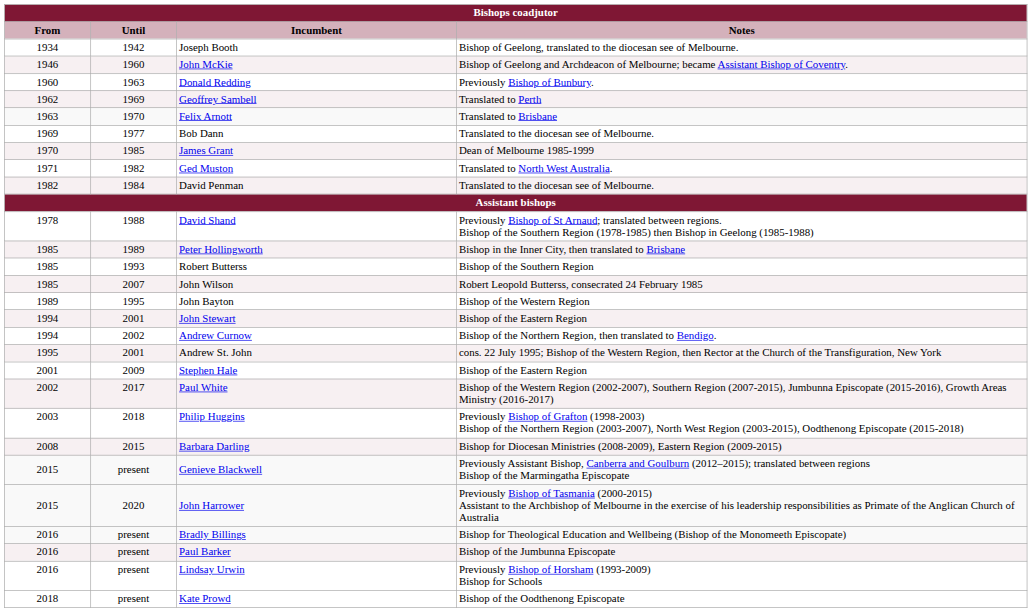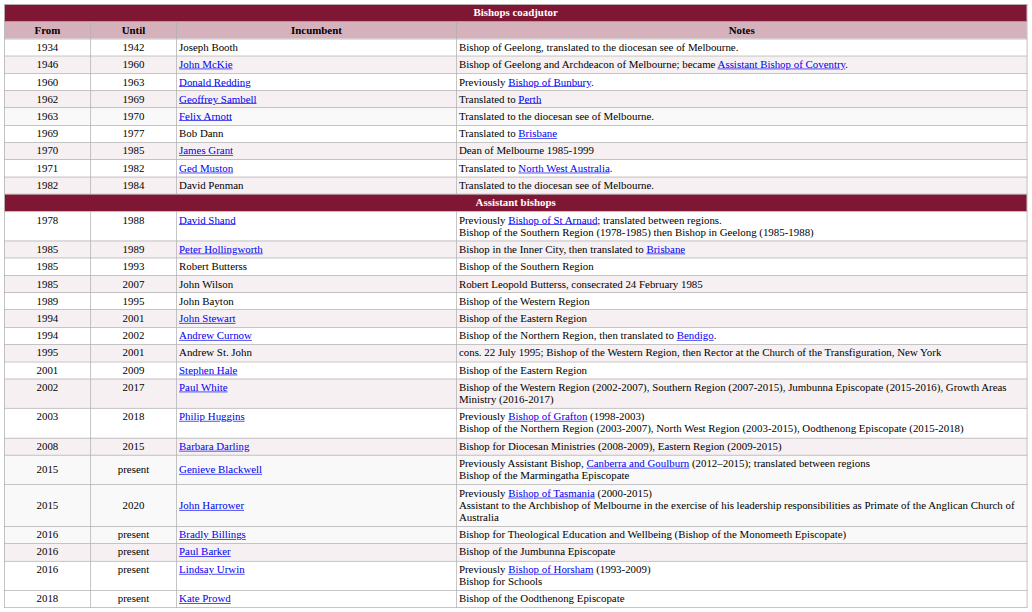 <table class="wikitable mw-collapsible" style="width: 95%;">
 <tr>
 <th colspan="4" style="background:#7f1734; color:white;">Bishops coadjutor</th>
 </tr>
 <tr>
 <th style="background:#d4b1bb; width:8%;">From</th>
 <th style="background:#d4b1bb; width:8%;">Until</th>
 <th style="background:#d4b1bb; width:26%;">Incumbent</th>
 <th style="background:#d4b1bb; width:53%;">Notes</th>
 </tr>
 <tr style="vertical-align:top; background:white;">
 <td style="text-align: center;">1934</td>
 <td style="text-align: center;">1942</td>
 <td>Joseph Booth</td>
 <td>Bishop of Geelong, translated to the diocesan see of Melbourne.</td>
 </tr>
 <tr style="vertical-align:top; background:#f7f0f2;">
 <td style="text-align: center;">1946</td>
 <td style="text-align: center;">1960</td>
 <td><a href='#'>John McKie</a></td>
 <td>Bishop of Geelong and Archdeacon of Melbourne; became <a href='#'>Assistant Bishop of Coventry</a>.</td>
 </tr>
 <tr style="vertical-align:top; background:white;">
 <td style="text-align: center;">1960</td>
 <td style="text-align: center;">1963</td>
 <td><a href='#'>Donald Redding</a></td>
 <td>Previously <a href='#'>Bishop of Bunbury</a>.</td>
 </tr>
 <tr style="vertical-align:top; background:#f7f0f2;">
 <td style="text-align: center;">1962</td>
 <td style="text-align: center;">1969</td>
 <td><a href='#'>Geoffrey Sambell</a></td>
 <td>Translated to <a href='#'>Perth</a></td>
 </tr>
 <tr>
 <td style="text-align: center;">1963</td>
 <td style="text-align: center;">1970</td>
 <td><a href='#'>Felix Arnott</a></td>
-<td>Translated to <a href='#'>Brisbane</a></td>
+<td>Translated to the diocesan see of Melbourne.</td>
 </tr>
 <tr style="vertical-align:top; background:white;">
 <td style="text-align: center;">1969</td>
 <td style="text-align: center;">1977</td>
 <td>Bob Dann</td>
-<td>Translated to the diocesan see of Melbourne.</td>
+<td>Translated to <a href='#'>Brisbane</a></td>
 </tr>
 <tr style="vertical-align:top; background:#f7f0f2;">
 <td style="text-align: center;">1970</td>
 <td style="text-align: center;">1985</td>
 <td><a href='#'>James Grant</a></td>
 <td>Dean of Melbourne 1985-1999</td>
 </tr>
 <tr style="vertical-align:top; background:white;">
 <td style="text-align: center;">1971</td>
 <td style="text-align: center;">1982</td>
 <td><a href='#'>Ged Muston</a></td>
 <td>Translated to <a href='#'>North West Australia</a>.</td>
 </tr>
 <tr style="vertical-align:top; background:#f7f0f2;">
 <td style="text-align: center;">1982</td>
 <td style="text-align: center;">1984</td>
 <td>David Penman</td>
 <td>Translated to the diocesan see of Melbourne.</td>
 </tr>
 <tr>
 <th colspan="4" style="background:#7f1734; color:white;">Assistant bishops</th>
 </tr>
 <tr style="vertical-align:top; background:white;">
 <td style="text-align: center;">1978</td>
 <td style="text-align: center;">1988</td>
 <td><a href='#'>David Shand</a></td>
 <td>Previously <a href='#'>Bishop of St Arnaud</a>; translated between regions.<br>Bishop of the Southern Region (1978-1985) then Bishop in Geelong (1985-1988)</td>
 </tr>
 <tr style="vertical-align:top; background:#f7f0f2;">
 <td style="text-align: center;">1985</td>
 <td style="text-align: center;">1989</td>
 <td><a href='#'>Peter Hollingworth</a></td>
 <td>Bishop in the Inner City, then translated to <a href='#'>Brisbane</a></td>
 </tr>
 <tr style="vertical-align:top; background:white;">
 <td style="text-align: center;">1985</td>
 <td style="text-align: center;">1993</td>
 <td>Robert Butterss</td>
 <td>Bishop of the Southern Region</td>
 </tr>
 <tr style="vertical-align:top; background:#f7f0f2;">
 <td style="text-align: center;">1985</td>
 <td style="text-align: center;">2007</td>
 <td>John Wilson</td>
 <td>Robert Leopold Butterss, consecrated 24 February 1985</td>
 </tr>
 <tr style="vertical-align:top; background:white;">
 <td style="text-align: center;">1989</td>
 <td style="text-align: center;">1995</td>
 <td>John Bayton</td>
 <td>Bishop of the Western Region</td>
 </tr>
 <tr style="vertical-align:top; background:#f7f0f2;">
 <td style="text-align: center;">1994</td>
 <td style="text-align: center;">2001</td>
 <td><a href='#'>John Stewart</a></td>
 <td>Bishop of the Eastern Region</td>
 </tr>
 <tr style="vertical-align:top; background:white;">
 <td style="text-align: center;">1994</td>
 <td style="text-align: center;">2002</td>
 <td><a href='#'>Andrew Curnow</a></td>
 <td>Bishop of the Northern Region, then translated to <a href='#'>Bendigo</a>.</td>
 </tr>
 <tr style="vertical-align:top; background:#f7f0f2;">
 <td style="text-align: center;">1995</td>
 <td style="text-align: center;">2001</td>
 <td>Andrew St. John</td>
 <td>cons. 22 July 1995; Bishop of the Western Region, then Rector at the Church of the Transfiguration, New York </td>
 </tr>
 <tr style="vertical-align:top; background:white;">
 <td style="text-align: center;">2001</td>
 <td style="text-align: center;">2009</td>
 <td><a href='#'>Stephen Hale</a></td>
 <td>Bishop of the Eastern Region</td>
 </tr>
 <tr style="vertical-align:top; background:#f7f0f2;">
 <td style="text-align: center;">2002</td>
 <td style="text-align: center;">2017</td>
 <td><a href='#'>Paul White</a></td>
 <td>Bishop of the Western Region (2002-2007), Southern Region (2007-2015), Jumbunna Episcopate (2015-2016), Growth Areas Ministry (2016-2017)</td>
 </tr>
 <tr style="vertical-align:top; background:white;">
 <td style="text-align: center;">2003</td>
 <td style="text-align: center;">2018</td>
 <td><a href='#'>Philip Huggins</a></td>
 <td>Previously <a href='#'>Bishop of Grafton</a> (1998-2003)<br>Bishop of the Northern Region (2003-2007), North West Region (2003-2015), Oodthenong Episcopate (2015-2018)</td>
 </tr>
 <tr style="vertical-align:top; background:#f7f0f2;">
 <td style="text-align: center;">2008</td>
 <td style="text-align: center;">2015</td>
 <td><a href='#'>Barbara Darling</a></td>
 <td>Bishop for Diocesan Ministries (2008-2009), Eastern Region (2009-2015)</td>
 </tr>
 <tr>
 <td style="text-align: center;">2015</td>
 <td style="text-align: center;">present</td>
 <td><a href='#'>Genieve Blackwell</a></td>
 <td>Previously Assistant Bishop, <a href='#'>Canberra and Goulburn</a> (2012–2015); translated between regions<br>Bishop of the Marmingatha Episcopate</td>
 </tr>
 <tr>
 <td style="text-align: center;">2015</td>
 <td style="text-align: center;">2020</td>
 <td><a href='#'>John Harrower</a></td>
 <td>Previously <a href='#'>Bishop of Tasmania</a> (2000-2015)<br>Assistant to the Archbishop of Melbourne in the exercise of his leadership responsibilities as Primate of the Anglican Church of Australia</td>
 </tr>
 <tr>
 <td style="text-align: center;">2016</td>
 <td style="text-align: center;">present</td>
 <td><a href='#'>Bradly Billings</a></td>
 <td>Bishop for Theological Education and Wellbeing (Bishop of the Monomeeth Episcopate)</td>
 </tr>
 <tr style="vertical-align:top; background:#f7f0f2;">
 <td style="text-align: center;">2016</td>
 <td style="text-align: center;">present</td>
 <td><a href='#'>Paul Barker</a></td>
 <td>Bishop of the Jumbunna Episcopate</td>
 </tr>
 <tr style="vertical-align:top; background:white;">
 <td style="text-align: center;">2016</td>
 <td style="text-align: center;">present</td>
 <td><a href='#'>Lindsay Urwin</a></td>
 <td>Previously <a href='#'>Bishop of Horsham</a> (1993-2009)<br>Bishop for Schools</td>
 </tr>
 <tr style="vertical-align:top; background:white;">
 <td style="text-align: center;">2018</td>
 <td style="text-align: center;">present</td>
 <td><a href='#'>Kate Prowd</a></td>
 <td>Bishop of the Oodthenong Episcopate</td>
 </tr>
 </table>
